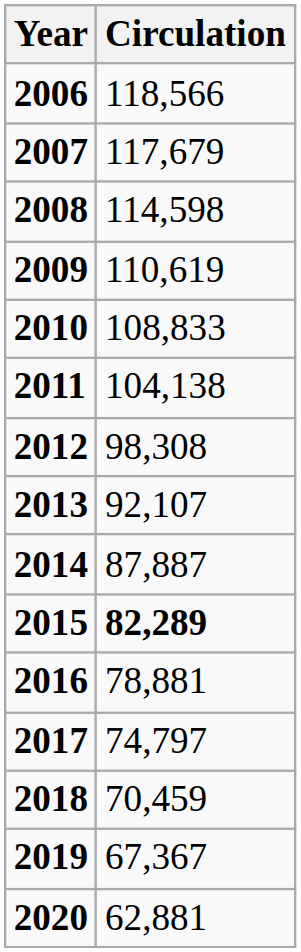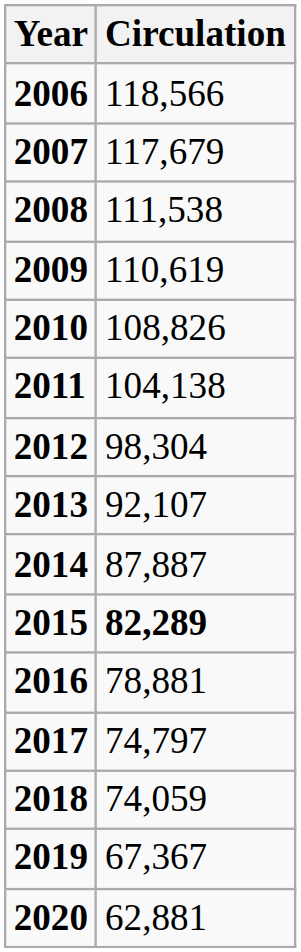 <table class="wikitable">
 <tr>
 <th><strong>Year</strong></th>
 <th>Circulation</th>
 </tr>
 <tr>
 <td><strong>2006</strong></td>
 <td>118,566</td>
 </tr>
 <tr>
 <td><strong>2007</strong></td>
 <td>117,679</td>
 </tr>
 <tr>
 <td><strong>2008</strong></td>
-<td>114,598</td>
+<td>111,538</td>
 </tr>
 <tr>
 <td><strong>2009</strong></td>
 <td>110,619</td>
 </tr>
 <tr>
 <td><strong>2010</strong></td>
-<td>108,833</td>
+<td>108,826</td>
 </tr>
 <tr>
 <td><strong>2011</strong></td>
 <td>104,138</td>
 </tr>
 <tr>
 <td><strong>2012</strong></td>
-<td>98,308</td>
+<td>98,304</td>
 </tr>
 <tr>
 <td><strong>2013</strong></td>
 <td>92,107</td>
 </tr>
 <tr>
 <td><strong>2014</strong></td>
 <td>87,887</td>
 </tr>
 <tr>
 <td><strong>2015</strong></td>
 <td><strong>82,289</strong></td>
 </tr>
 <tr>
 <td><strong>2016</strong></td>
 <td>78,881</td>
 </tr>
 <tr>
 <td><strong>2017</strong></td>
 <td>74,797</td>
 </tr>
 <tr>
 <td><strong>2018</strong></td>
-<td>70,459</td>
+<td>74,059</td>
 </tr>
 <tr>
 <td><strong>2019</strong></td>
 <td>67,367</td>
 </tr>
 <tr>
 <td><strong>2020</strong></td>
 <td>62,881</td>
 </tr>
 </table>
